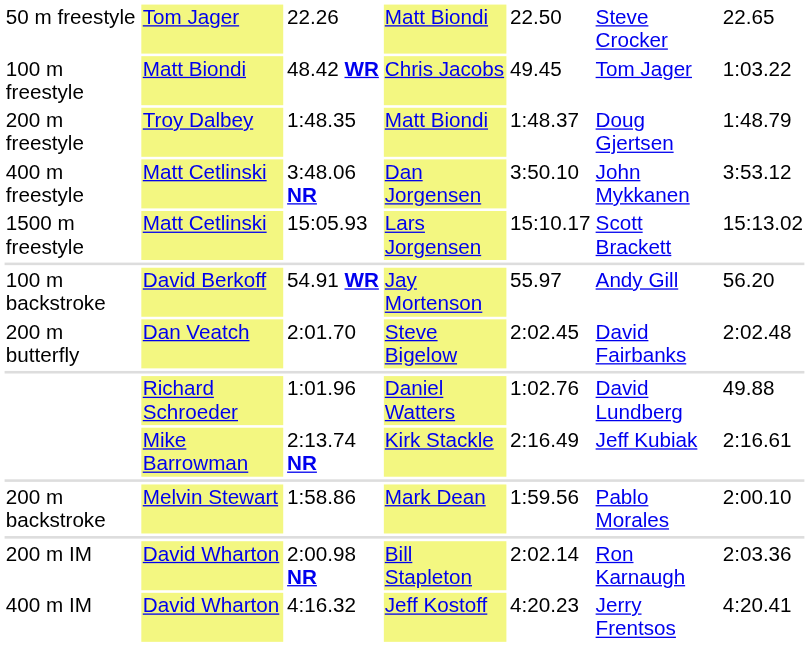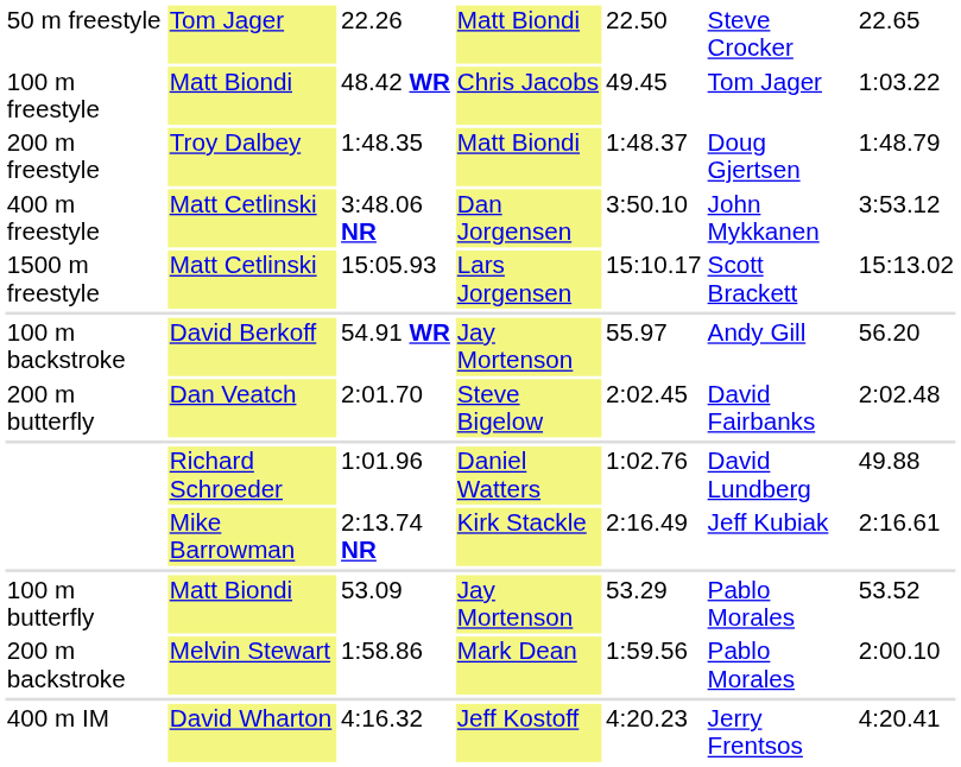 <table>
 <tr valign="top">
 <td>50 m freestyle</td>
 <td bgcolor=#F3F781><a href='#'>Tom Jager</a></td>
 <td>22.26</td>
 <td bgcolor=#F3F781><a href='#'>Matt Biondi</a></td>
 <td>22.50</td>
 <td><a href='#'>Steve Crocker</a></td>
 <td>22.65</td>
 </tr>
 <tr valign="top">
 <td>100 m freestyle</td>
 <td bgcolor=#F3F781><a href='#'>Matt Biondi</a></td>
 <td>48.42 <strong><a href='#'>WR</a></strong></td>
 <td bgcolor=#F3F781><a href='#'>Chris Jacobs</a></td>
 <td>49.45</td>
 <td><a href='#'>Tom Jager</a></td>
 <td>1:03.22</td>
 </tr>
 <tr valign="top">
 <td>200 m freestyle</td>
 <td bgcolor=#F3F781><a href='#'>Troy Dalbey</a></td>
 <td>1:48.35</td>
 <td bgcolor=#F3F781><a href='#'>Matt Biondi</a></td>
 <td>1:48.37</td>
 <td><a href='#'>Doug Gjertsen</a></td>
 <td>1:48.79</td>
 </tr>
 <tr valign="top">
 <td>400 m freestyle</td>
 <td bgcolor=#F3F781><a href='#'>Matt Cetlinski</a></td>
 <td>3:48.06 <strong><a href='#'>NR</a></strong></td>
 <td bgcolor=#F3F781><a href='#'>Dan Jorgensen</a></td>
 <td>3:50.10</td>
 <td><a href='#'>John Mykkanen</a></td>
 <td>3:53.12</td>
 </tr>
 <tr valign="top">
 <td>1500 m freestyle</td>
 <td bgcolor=#F3F781><a href='#'>Matt Cetlinski</a></td>
 <td>15:05.93</td>
 <td bgcolor=#F3F781><a href='#'>Lars Jorgensen</a></td>
 <td>15:10.17</td>
 <td><a href='#'>Scott Brackett</a></td>
 <td>15:13.02</td>
 </tr>
 <tr bgcolor=#DDDDDD>
 <td colspan=7></td>
 </tr>
 <tr valign="top">
 <td>100 m backstroke</td>
 <td bgcolor=#F3F781><a href='#'>David Berkoff</a></td>
 <td>54.91 <strong><a href='#'>WR</a></strong></td>
 <td bgcolor=#F3F781><a href='#'>Jay Mortenson</a></td>
 <td>55.97</td>
 <td><a href='#'>Andy Gill</a></td>
 <td>56.20</td>
 </tr>
 <tr valign="top">
 <td>200 m butterfly</td>
 <td bgcolor=#F3F781><a href='#'>Dan Veatch</a></td>
 <td>2:01.70</td>
 <td bgcolor=#F3F781><a href='#'>Steve Bigelow</a></td>
 <td>2:02.45</td>
 <td><a href='#'>David Fairbanks</a></td>
 <td>2:02.48</td>
 </tr>
 <tr bgcolor=#DDDDDD>
 <td colspan=7></td>
 </tr>
 <tr valign="top">
 <td></td>
 <td bgcolor=#F3F781><a href='#'>Richard Schroeder</a></td>
 <td>1:01.96</td>
 <td bgcolor=#F3F781><a href='#'>Daniel Watters</a></td>
 <td>1:02.76</td>
 <td><a href='#'>David Lundberg</a></td>
 <td>49.88</td>
 </tr>
 <tr valign="top">
 <td></td>
 <td bgcolor=#F3F781><a href='#'>Mike Barrowman</a></td>
 <td>2:13.74 <strong><a href='#'>NR</a></strong></td>
 <td bgcolor=#F3F781><a href='#'>Kirk Stackle</a></td>
 <td>2:16.49</td>
 <td><a href='#'>Jeff Kubiak</a></td>
 <td>2:16.61</td>
 </tr>
 <tr bgcolor=#DDDDDD>
 <td colspan=7></td>
 </tr>
 <tr valign="top">
+<td>100 m butterfly</td>
+<td bgcolor=#F3F781><a href='#'>Matt Biondi</a></td>
+<td>53.09</td>
+<td bgcolor=#F3F781><a href='#'>Jay Mortenson</a></td>
+<td>53.29</td>
+<td><a href='#'>Pablo Morales</a></td>
+<td>53.52</td>
+</tr>
+<tr valign="top">
 <td>200 m backstroke</td>
 <td bgcolor=#F3F781><a href='#'>Melvin Stewart</a></td>
 <td>1:58.86</td>
 <td bgcolor=#F3F781><a href='#'>Mark Dean</a></td>
 <td>1:59.56</td>
 <td><a href='#'>Pablo Morales</a></td>
 <td>2:00.10</td>
 </tr>
 <tr bgcolor=#DDDDDD>
 <td colspan=7></td>
 </tr>
 <tr valign="top">
-<td>200 m IM</td>
-<td bgcolor=#F3F781><a href='#'>David Wharton</a></td>
-<td>2:00.98 <strong><a href='#'>NR</a></strong></td>
-<td bgcolor=#F3F781><a href='#'>Bill Stapleton</a></td>
-<td>2:02.14</td>
-<td><a href='#'>Ron Karnaugh</a></td>
-<td>2:03.36</td>
-</tr>
-<tr valign="top">
 <td>400 m IM</td>
 <td bgcolor=#F3F781><a href='#'>David Wharton</a></td>
 <td>4:16.32</td>
 <td bgcolor=#F3F781><a href='#'>Jeff Kostoff</a></td>
 <td>4:20.23</td>
 <td><a href='#'>Jerry Frentsos</a></td>
 <td>4:20.41</td>
 </tr>
 </table>
